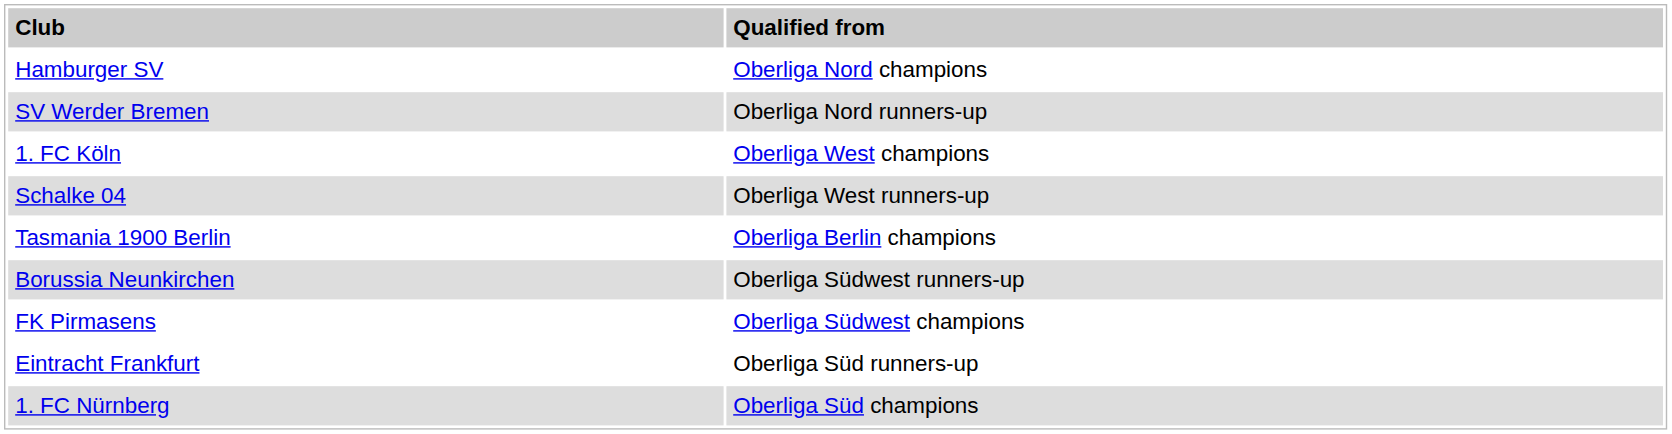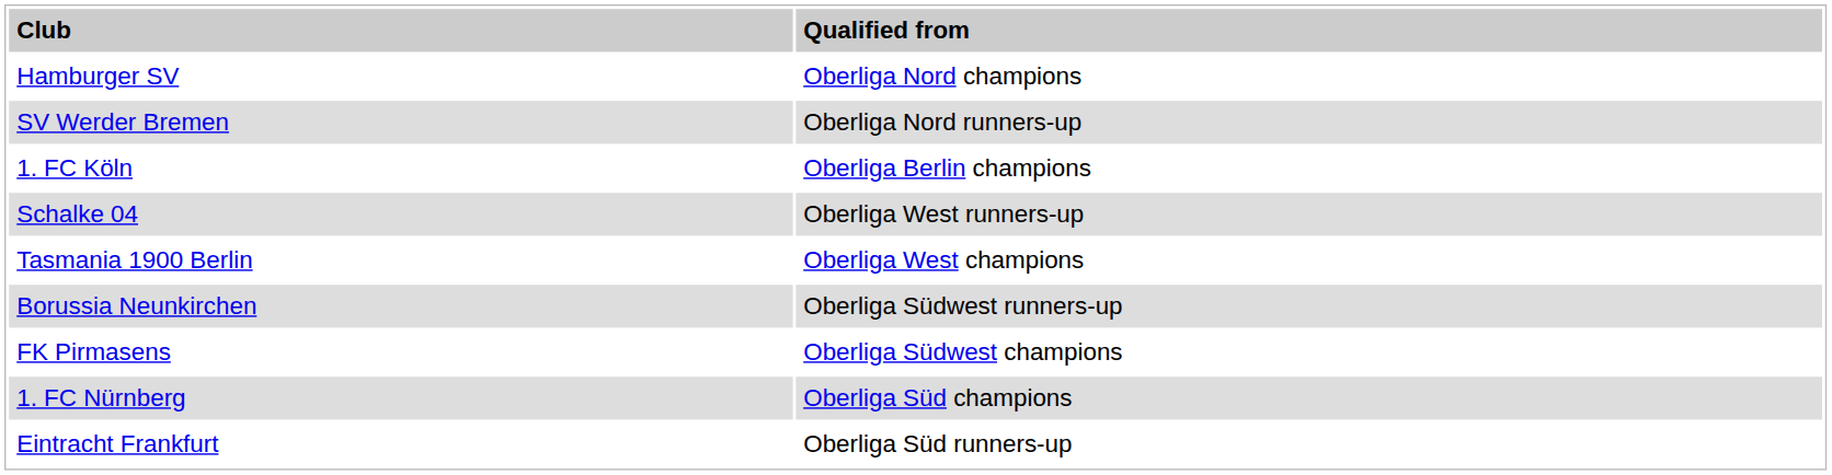 <table style="border:1px solid #bbb;background:#fff;" cellpadding="5" cellspacing="2" width="75%">
 <tr style="background:#ccc;font-weight:bold">
 <td>Club</td>
 <td>Qualified from</td>
 </tr>
 <tr>
 <td><a href='#'>Hamburger SV</a></td>
 <td><a href='#'>Oberliga Nord</a> champions</td>
 </tr>
 <tr style="background:#ddd">
 <td><a href='#'>SV Werder Bremen</a></td>
 <td>Oberliga Nord runners-up</td>
 </tr>
 <tr>
 <td><a href='#'>1. FC Köln</a></td>
-<td><a href='#'>Oberliga West</a> champions</td>
+<td><a href='#'>Oberliga Berlin</a> champions</td>
 </tr>
 <tr style="background:#ddd">
 <td><a href='#'>Schalke 04</a></td>
 <td>Oberliga West runners-up</td>
 </tr>
 <tr>
 <td><a href='#'>Tasmania 1900 Berlin</a></td>
-<td><a href='#'>Oberliga Berlin</a> champions</td>
+<td><a href='#'>Oberliga West</a> champions</td>
 </tr>
 <tr style="background:#ddd">
 <td><a href='#'>Borussia Neunkirchen</a></td>
 <td>Oberliga Südwest runners-up</td>
 </tr>
 <tr>
 <td><a href='#'>FK Pirmasens</a></td>
 <td><a href='#'>Oberliga Südwest</a> champions</td>
 </tr>
+<tr style="background:#ddd">
+<td><a href='#'>1. FC Nürnberg</a></td>
+<td><a href='#'>Oberliga Süd</a> champions</td>
+</tr>
 <tr>
 <td><a href='#'>Eintracht Frankfurt</a></td>
 <td>Oberliga Süd runners-up</td>
 </tr>
-<tr style="background:#ddd">
-<td><a href='#'>1. FC Nürnberg</a></td>
-<td><a href='#'>Oberliga Süd</a> champions</td>
-</tr>
 </table>
